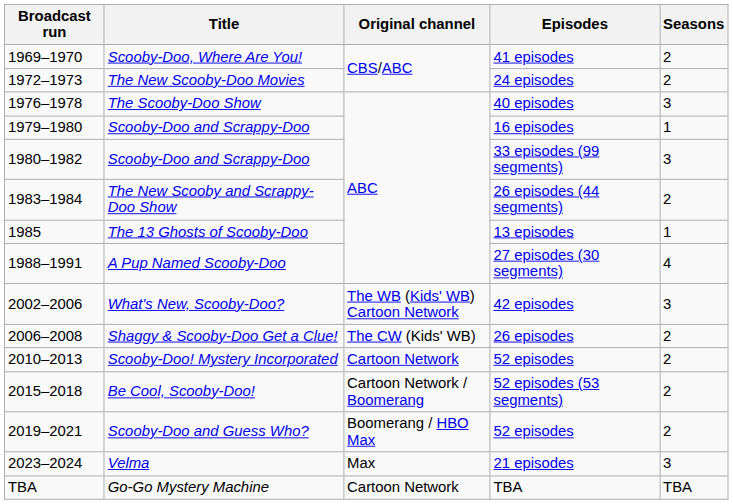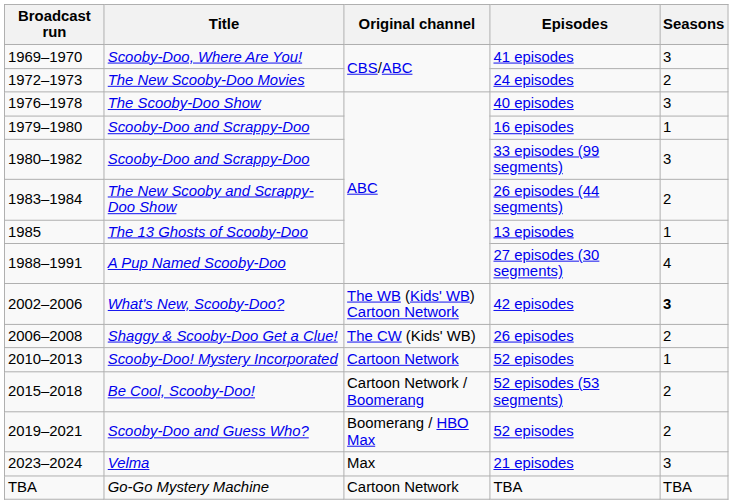 <table class="wikitable sortable">
 <tr>
 <th style="width:100px;">Broadcast run</th>
 <th style="width:250px;">Title</th>
 <th style="width:150px;">Original channel</th>
 <th style="width:175px;">Episodes</th>
 <th style="width:30px;">Seasons</th>
 </tr>
 <tr>
 <td>1969–1970</td>
 <td><em><a href='#'>Scooby-Doo, Where Are You!</a></em></td>
 <td rowspan="2"><a href='#'>CBS</a>/<a href='#'>ABC</a></td>
 <td><a href='#'>41 episodes</a></td>
-<td>2</td>
+<td>3</td>
 </tr>
 <tr>
 <td>1972–1973</td>
 <td><em><a href='#'>The New Scooby-Doo Movies</a></em></td>
 <td><a href='#'>24 episodes</a></td>
 <td>2</td>
 </tr>
 <tr>
 <td>1976–1978</td>
 <td><em><a href='#'>The Scooby-Doo Show</a></em></td>
 <td rowspan="6"><a href='#'>ABC</a></td>
 <td><a href='#'>40 episodes</a></td>
 <td>3</td>
 </tr>
 <tr>
 <td>1979–1980</td>
 <td><em><a href='#'>Scooby-Doo and Scrappy-Doo</a></em></td>
 <td><a href='#'>16 episodes</a></td>
 <td>1</td>
 </tr>
 <tr>
 <td>1980–1982</td>
 <td><em><a href='#'>Scooby-Doo and Scrappy-Doo</a></em></td>
 <td><a href='#'>33 episodes (99 segments)</a></td>
 <td>3</td>
 </tr>
 <tr>
 <td>1983–1984</td>
 <td><em><a href='#'>The New Scooby and Scrappy-Doo Show</a></em></td>
 <td><a href='#'>26 episodes (44 segments)</a></td>
 <td>2</td>
 </tr>
 <tr>
 <td>1985</td>
 <td><em><a href='#'>The 13 Ghosts of Scooby-Doo</a></em></td>
 <td><a href='#'>13 episodes</a></td>
 <td>1</td>
 </tr>
 <tr>
 <td>1988–1991</td>
 <td><em><a href='#'>A Pup Named Scooby-Doo</a></em></td>
 <td><a href='#'>27 episodes (30 segments)</a></td>
 <td>4</td>
 </tr>
 <tr>
 <td>2002–2006</td>
 <td><em><a href='#'>What's New, Scooby-Doo?</a></em></td>
 <td><a href='#'>The WB</a> (<a href='#'>Kids' WB</a>)<br><a href='#'>Cartoon Network</a></td>
 <td><a href='#'>42 episodes</a></td>
-<td>3</td>
+<td><strong>3</strong></td>
 </tr>
 <tr>
 <td>2006–2008</td>
 <td><em><a href='#'>Shaggy & Scooby-Doo Get a Clue!</a></em></td>
 <td><a href='#'>The CW</a> (Kids' WB)</td>
 <td><a href='#'>26 episodes</a></td>
 <td>2</td>
 </tr>
 <tr>
 <td>2010–2013</td>
 <td><em><a href='#'>Scooby-Doo! Mystery Incorporated</a></em></td>
 <td><a href='#'>Cartoon Network</a></td>
 <td><a href='#'>52 episodes</a></td>
-<td>2</td>
+<td>1</td>
 </tr>
 <tr>
 <td>2015–2018</td>
 <td><em><a href='#'>Be Cool, Scooby-Doo!</a></em></td>
 <td>Cartoon Network / <a href='#'>Boomerang</a></td>
 <td><a href='#'>52 episodes (53 segments)</a></td>
 <td>2</td>
 </tr>
 <tr>
 <td>2019–2021</td>
 <td><em><a href='#'>Scooby-Doo and Guess Who?</a></em></td>
 <td>Boomerang / <a href='#'>HBO Max</a></td>
 <td><a href='#'>52 episodes</a></td>
 <td>2</td>
 </tr>
 <tr>
 <td>2023–2024</td>
 <td><em><a href='#'>Velma</a></em></td>
 <td>Max</td>
 <td><a href='#'>21 episodes</a></td>
 <td>3</td>
 </tr>
 <tr>
 <td>TBA</td>
 <td><em>Go-Go Mystery Machine</em></td>
 <td>Cartoon Network</td>
 <td>TBA</td>
 <td>TBA</td>
 </tr>
 </table>
